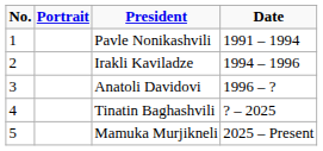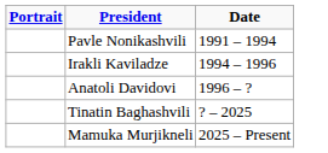 <table border="1" cellpadding="2" style="margin: 0 0 1em 1em; background: #ffffff; border: 1px #aaaaaa solid; border-collapse: collapse; font-size: 90%;">
 <tr>
-<th bgcolor=#f9f9f9>No.</th>
 <th bgcolor=#f9f9f9><a href='#'>Portrait</a></th>
 <th bgcolor=#f9f9f9><a href='#'>President</a></th>
 <th bgcolor=#f9f9f9>Date</th>
 </tr>
 <tr>
-<td>1</td>
 <td></td>
 <td>Pavle Nonikashvili</td>
 <td>1991 – 1994</td>
 </tr>
 <tr>
-<td>2</td>
 <td></td>
 <td>Irakli Kaviladze</td>
 <td>1994 – 1996</td>
 </tr>
 <tr>
-<td>3</td>
 <td></td>
 <td>Anatoli Davidovi</td>
 <td>1996 – ?</td>
 </tr>
 <tr>
-<td>4</td>
 <td></td>
 <td>Tinatin Baghashvili</td>
 <td>? – 2025</td>
 </tr>
 <tr>
-<td>5</td>
 <td></td>
 <td>Mamuka Murjikneli</td>
 <td>2025 – Present</td>
 </tr>
 </table>
